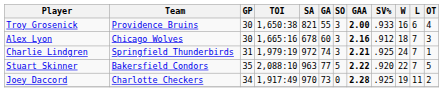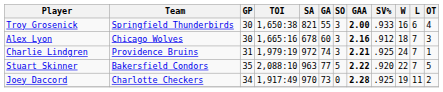 <table class="wikitable sortable">
 <tr>
 <th style="width:12em">Player</th>
 <th style="width:15em">Team</th>
 <th>GP</th>
 <th>TOI</th>
 <th>SA</th>
 <th>GA</th>
 <th>SO</th>
 <th>GAA</th>
 <th>SV%</th>
 <th>W</th>
 <th>L</th>
 <th>OT</th>
 </tr>
 <tr>
 <td><a href='#'>Troy Grosenick</a></td>
-<td><a href='#'>Providence Bruins</a></td>
+<td><a href='#'>Springfield Thunderbirds</a></td>
 <td>30</td>
 <td>1,650:38</td>
 <td>821</td>
 <td>55</td>
 <td>3</td>
 <td><strong>2.00</strong></td>
 <td>.933</td>
 <td>16</td>
 <td>6</td>
 <td>4</td>
 </tr>
 <tr>
 <td><a href='#'>Alex Lyon</a></td>
 <td><a href='#'>Chicago Wolves</a></td>
 <td>30</td>
 <td>1,665:16</td>
 <td>678</td>
 <td>60</td>
 <td>3</td>
 <td><strong>2.16</strong></td>
 <td>.912</td>
 <td>18</td>
 <td>7</td>
 <td>3</td>
 </tr>
 <tr>
 <td><a href='#'>Charlie Lindgren</a></td>
-<td><a href='#'>Springfield Thunderbirds</a></td>
+<td><a href='#'>Providence Bruins</a></td>
 <td>31</td>
 <td>1,979:19</td>
 <td>972</td>
 <td>74</td>
 <td>3</td>
 <td><strong>2.21</strong></td>
 <td>.925</td>
 <td>24</td>
 <td>7</td>
 <td>1</td>
 </tr>
 <tr>
 <td><a href='#'>Stuart Skinner</a></td>
 <td><a href='#'>Bakersfield Condors</a></td>
 <td>35</td>
 <td>2,088:10</td>
 <td>963</td>
 <td>77</td>
 <td>5</td>
 <td><strong>2.22</strong></td>
 <td>.920</td>
 <td>22</td>
 <td>7</td>
 <td>5</td>
 </tr>
 <tr>
 <td><a href='#'>Joey Daccord</a></td>
 <td><a href='#'>Charlotte Checkers</a></td>
 <td>34</td>
 <td>1,917:49</td>
 <td>970</td>
 <td>73</td>
 <td>0</td>
 <td><strong>2.28</strong></td>
 <td>.925</td>
 <td>19</td>
 <td>11</td>
 <td>2</td>
 </tr>
 <tr>
 </tr>
 </table>
